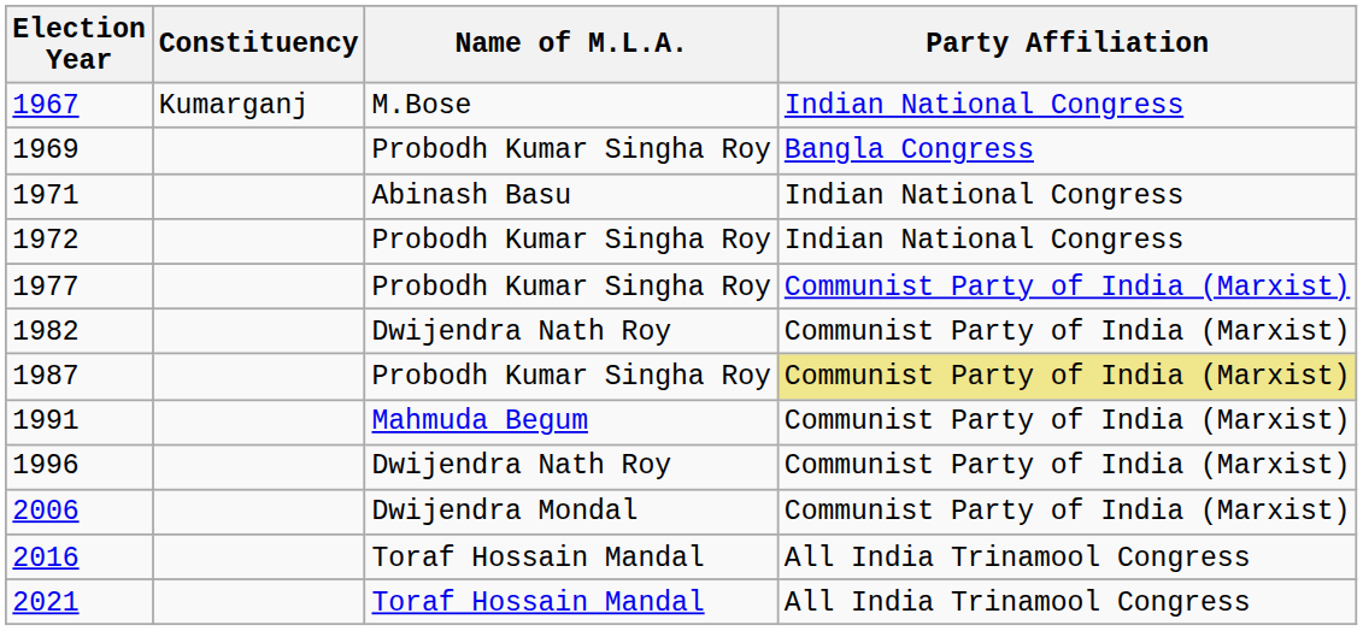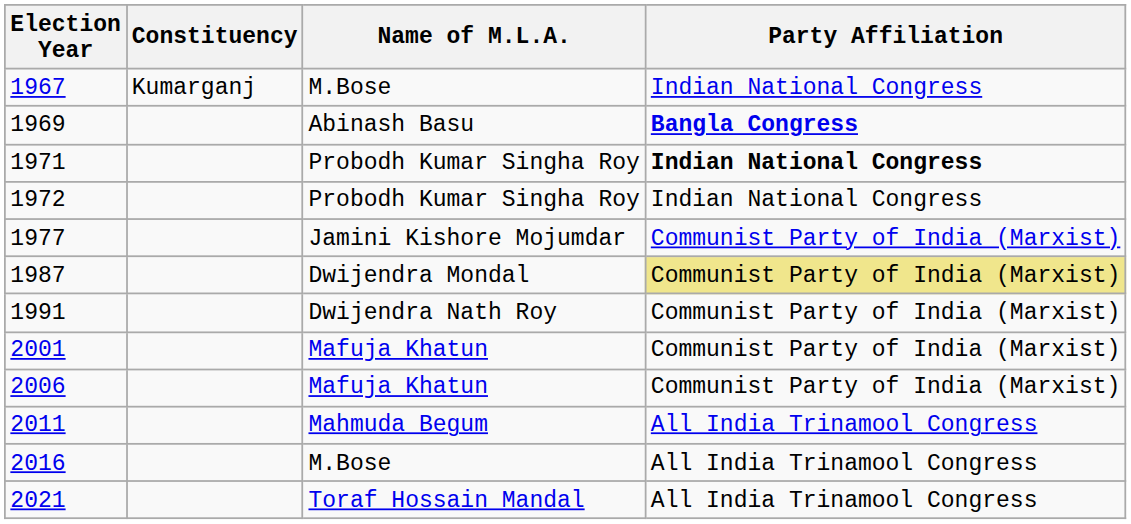 <table class="wikitable sortable"ìÍĦĤĠčw>
 <tr>
 <th>Election<br> Year</th>
 <th>Constituency</th>
 <th>Name of M.L.A.</th>
 <th>Party Affiliation</th>
 </tr>
 <tr>
 <td><a href='#'>1967</a></td>
 <td>Kumarganj</td>
 <td>M.Bose</td>
 <td><a href='#'>Indian National Congress</a></td>
 </tr>
 <tr>
 <td>1969</td>
 <td></td>
-<td>Probodh Kumar Singha Roy</td>
-<td><a href='#'>Bangla Congress</a></td>
+<td>Abinash Basu</td>
+<td><strong><a href='#'>Bangla Congress</a></strong></td>
 </tr>
 <tr>
 <td>1971</td>
 <td></td>
-<td>Abinash Basu</td>
-<td>Indian National Congress</td>
+<td>Probodh Kumar Singha Roy</td>
+<td><strong>Indian National Congress</strong></td>
 </tr>
 <tr>
 <td>1972</td>
 <td></td>
 <td>Probodh Kumar Singha Roy</td>
 <td>Indian National Congress</td>
 </tr>
 <tr>
 <td>1977</td>
 <td></td>
-<td>Probodh Kumar Singha Roy</td>
+<td>Jamini Kishore Mojumdar</td>
 <td><a href='#'>Communist Party of India (Marxist)</a></td>
 </tr>
 <tr>
-<td>1982</td>
+<td>1987</td>
+<td></td>
+<td>Dwijendra Mondal</td>
+<td style="background: khaki;">Communist Party of India (Marxist)</td>
+</tr>
+<tr>
+<td>1991</td>
 <td></td>
 <td>Dwijendra Nath Roy</td>
 <td>Communist Party of India (Marxist)</td>
 </tr>
 <tr>
-<td>1987</td>
+<td><a href='#'>2001</a></td>
 <td></td>
-<td>Probodh Kumar Singha Roy</td>
-<td style="background: khaki;">Communist Party of India (Marxist)</td>
-</tr>
-<tr>
-<td>1991</td>
-<td></td>
-<td><a href='#'>Mahmuda Begum</a></td>
-<td>Communist Party of India (Marxist)</td>
-</tr>
-<tr>
-<td>1996</td>
-<td></td>
-<td>Dwijendra Nath Roy</td>
+<td><a href='#'>Mafuja Khatun</a></td>
 <td>Communist Party of India (Marxist)</td>
 </tr>
 <tr>
 <td><a href='#'>2006</a></td>
 <td></td>
-<td>Dwijendra Mondal</td>
+<td><a href='#'>Mafuja Khatun</a></td>
 <td>Communist Party of India (Marxist)</td>
+</tr>
+<tr>
+<td><a href='#'>2011</a></td>
+<td></td>
+<td><a href='#'>Mahmuda Begum</a></td>
+<td><a href='#'>All India Trinamool Congress</a></td>
 </tr>
 <tr>
 <td><a href='#'>2016</a></td>
 <td></td>
-<td>Toraf Hossain Mandal</td>
+<td>M.Bose</td>
 <td>All India Trinamool Congress</td>
 </tr>
 <tr>
 <td><a href='#'>2021</a></td>
 <td></td>
 <td><a href='#'>Toraf Hossain Mandal</a></td>
 <td>All India Trinamool Congress</td>
 </tr>
 </table>
